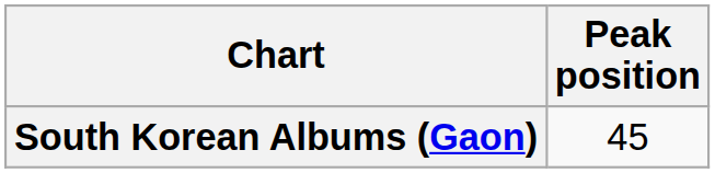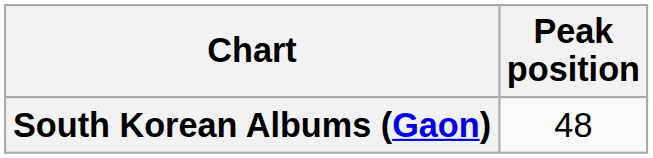 <table class="wikitable plainrowheaders">
 <tr>
 <th scope="col">Chart</th>
 <th scope="col">Peak<br>position</th>
 </tr>
 <tr>
 <th scope="row">South Korean Albums (<a href='#'>Gaon</a>)</th>
-<td style="text-align:center">45</td>
+<td style="text-align:center">48</td>
 </tr>
 </table>
